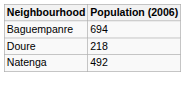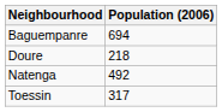 <table class="wikitable">
 <tr>
 <th>Neighbourhood</th>
 <th>Population (2006)</th>
 </tr>
 <tr>
 <td>Baguempanre</td>
 <td>694</td>
 </tr>
 <tr>
 <td>Doure</td>
 <td>218</td>
 </tr>
 <tr>
 <td>Natenga</td>
 <td>492</td>
 </tr>
+<tr>
+<td>Toessin</td>
+<td>317</td>
+</tr>
 </table>
